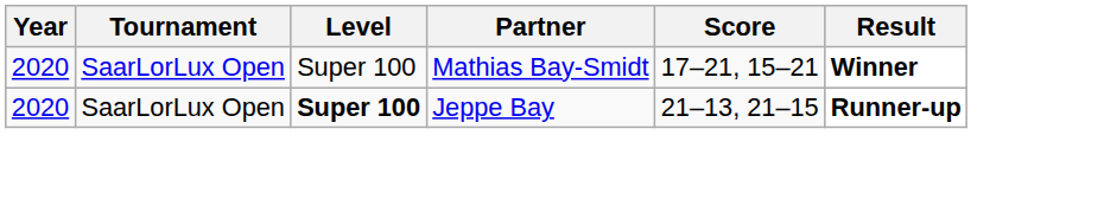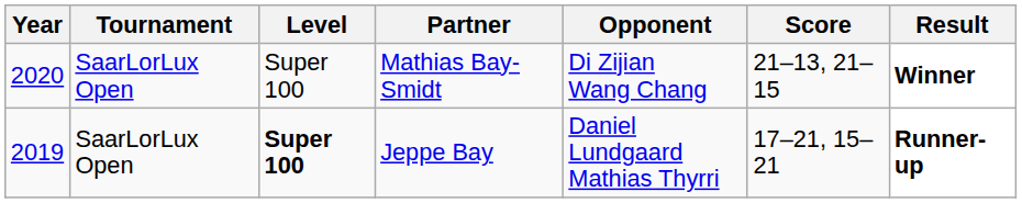 <table class="sortable wikitable" style="font-size: 90%;">
 <tr>
 <th>Year</th>
 <th>Tournament</th>
 <th>Level</th>
 <th>Partner</th>
+<th>Opponent</th>
 <th>Score</th>
 <th>Result</th>
 </tr>
 <tr>
 <td align="center"><a href='#'>2020</a></td>
 <td align="left"><a href='#'>SaarLorLux Open</a></td>
 <td align="left">Super 100</td>
 <td align="left"> <a href='#'>Mathias Bay-Smidt</a></td>
-<td align="left">17–21, 15–21</td>
+<td align="left"> <a href='#'>Di Zijian</a><br> <a href='#'>Wang Chang</a></td>
+<td align="left">21–13, 21–15</td>
 <td style="text-align:left; background:white"> <strong>Winner</strong></td>
 </tr>
 <tr>
-<td align="center"><a href='#'>2020</a></td>
+<td align="center"><a href='#'>2019</a></td>
 <td align="left">SaarLorLux Open</td>
 <td align="left"><strong>Super 100</strong></td>
 <td align="left"> <a href='#'>Jeppe Bay</a></td>
-<td align="left">21–13, 21–15</td>
+<td align="left"> <a href='#'>Daniel Lundgaard</a><br> <a href='#'>Mathias Thyrri</a></td>
+<td align="left">17–21, 15–21</td>
 <td style="text-align:left; background:white"> <strong>Runner-up</strong></td>
 </tr>
 </table>
